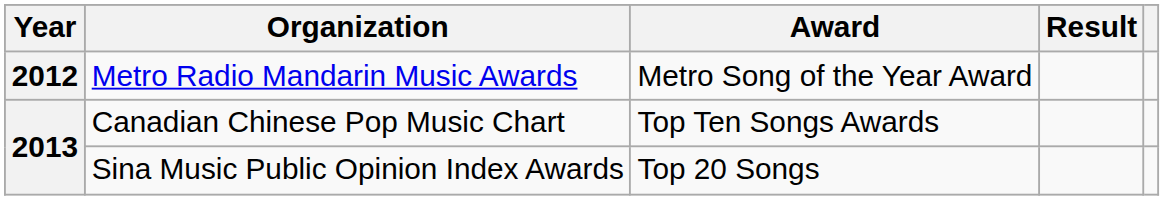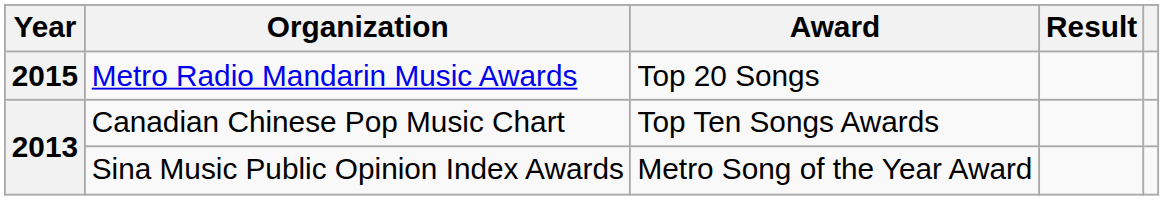 <table class="wikitable sortable plainrowheaders">
 <tr>
 <th scope="col">Year</th>
 <th scope="col">Organization</th>
 <th scope="col">Award</th>
 <th scope="col">Result</th>
 <th class="unsortable"></th>
 </tr>
 <tr>
-<th scope="row">2012</th>
+<th scope="row">2015</th>
 <td><a href='#'>Metro Radio Mandarin Music Awards</a></td>
-<td>Metro Song of the Year Award</td>
+<td>Top 20 Songs</td>
 <td></td>
 <td align="center"></td>
 </tr>
 <tr>
 <th rowspan="2" scope="row">2013</th>
 <td>Canadian Chinese Pop Music Chart</td>
 <td>Top Ten Songs Awards</td>
 <td></td>
 <td align="center"></td>
 </tr>
 <tr>
 <td>Sina Music Public Opinion Index Awards</td>
-<td>Top 20 Songs</td>
+<td>Metro Song of the Year Award</td>
 <td></td>
 <td align="center"></td>
 </tr>
 </table>
